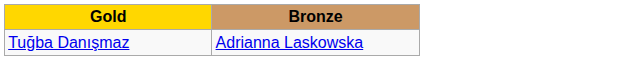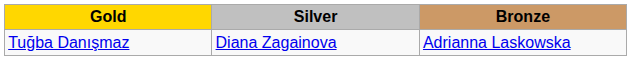 <table class="wikitable" style="text-align:left">
 <tr align="center">
 <td width=200 bgcolor=gold><strong>Gold</strong></td>
+<td width=200 bgcolor=silver><strong>Silver</strong></td>
 <td width=200 bgcolor=CC9966><strong>Bronze</strong></td>
 </tr>
 <tr>
 <td><a href='#'>Tuğba Danışmaz</a><br></td>
+<td><a href='#'>Diana Zagainova</a><br></td>
 <td><a href='#'>Adrianna Laskowska</a><br></td>
 </tr>
 </table>
